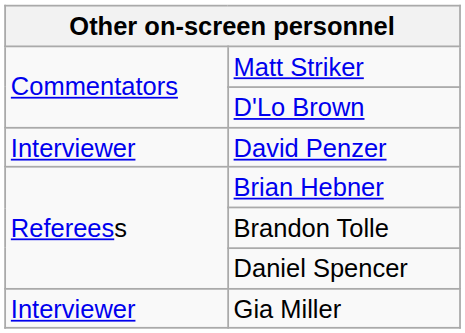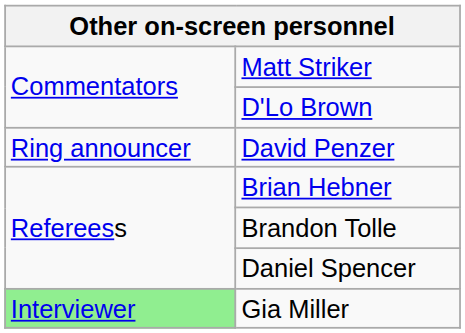 <table align="right" class="wikitable" style="border:1px; font-size:90%; margin-left:1em;">
 <tr>
 <th width="250" colspan="2"><strong>Other on-screen personnel</strong></th>
 </tr>
 <tr>
 <td rowspan="2"><a href='#'>Commentators</a></td>
 <td><a href='#'>Matt Striker</a></td>
 </tr>
 <tr>
 <td><a href='#'>D'Lo Brown</a></td>
 </tr>
 <tr>
-<td rowspan="1"><a href='#'>Interviewer</a></td>
+<td rowspan="1"><a href='#'>Ring announcer</a></td>
 <td><a href='#'>David Penzer</a></td>
 </tr>
 <tr>
 <td rowspan="3"><a href='#'>Referees</a>s</td>
 <td><a href='#'>Brian Hebner</a></td>
 </tr>
 <tr>
 <td>Brandon Tolle</td>
 </tr>
 <tr>
 <td>Daniel Spencer</td>
 </tr>
 <tr>
-<td rowspan="1"><a href='#'>Interviewer</a></td>
+<td rowspan="1" style="background: lightgreen;"><a href='#'>Interviewer</a></td>
 <td>Gia Miller</td>
 </tr>
 </table>
